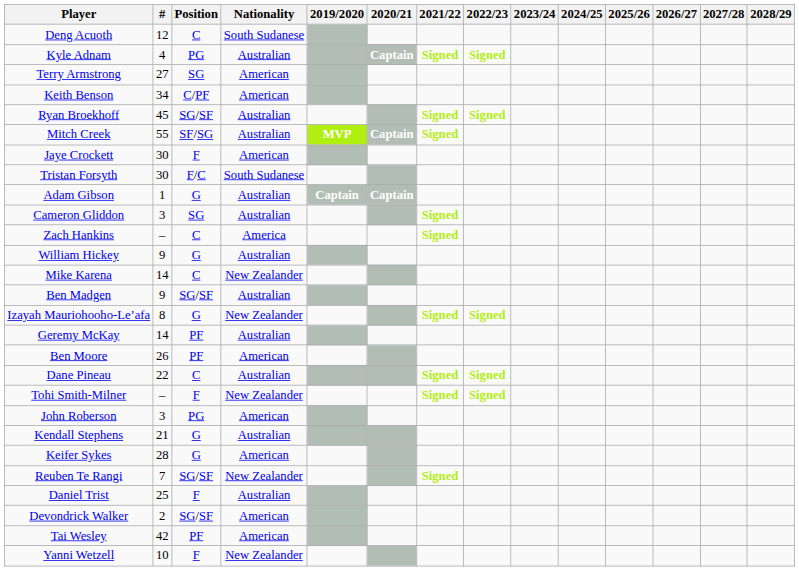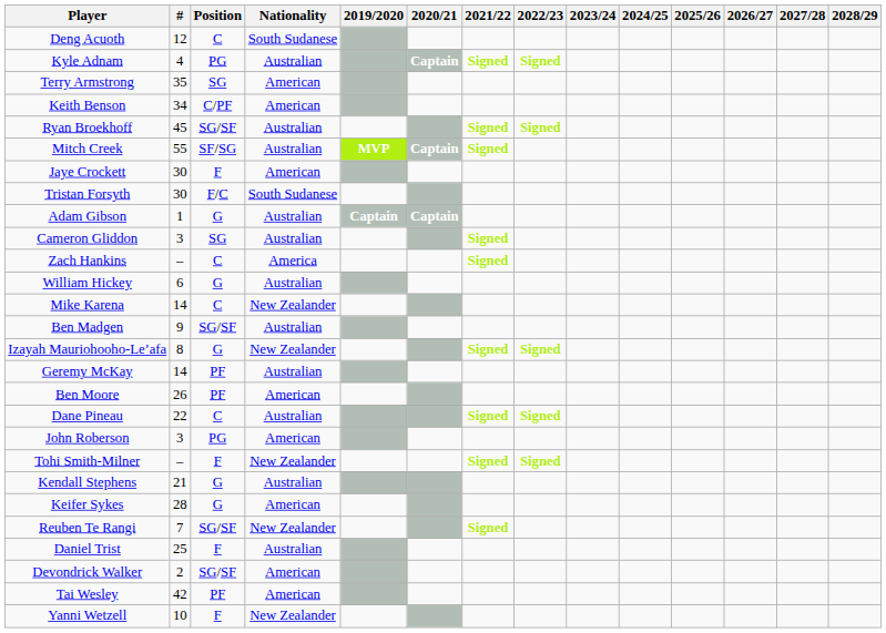 <table class="wikitable sortable">
 <tr>
 <th>Player</th>
 <th>#</th>
 <th>Position</th>
 <th>Nationality</th>
 <th>2019/2020</th>
 <th>2020/21</th>
 <th>2021/22</th>
 <th>2022/23</th>
 <th>2023/24</th>
 <th>2024/25</th>
 <th>2025/26</th>
 <th>2026/27</th>
 <th>2027/28</th>
 <th>2028/29</th>
 </tr>
 <tr>
 <td data-sort-value="Acuoth, Deng" style="text-align:center;"><a href='#'>Deng Acuoth</a></td>
 <td style="text-align:center;">12</td>
 <td style="text-align:center;"><a href='#'>C</a></td>
 <td style="text-align:center;"><a href='#'>South Sudanese</a></td>
 <td style="background: #b2beb5; color: #b2beb5; text-align:center;">Player</td>
 <td style="text-align:center;"></td>
 <td style="text-align:center;"></td>
 <td style="text-align:center;"></td>
 <td style="text-align:center;"></td>
 <td style="text-align:center;"></td>
 <td style="text-align:center;"></td>
 <td style="text-align:center;"></td>
 <td style="text-align:center;"></td>
 <td style="text-align:center;"></td>
 </tr>
 <tr>
 <td data-sort-value="Adnam, Kyle" style="text-align:center;"><a href='#'>Kyle Adnam</a></td>
 <td style="text-align:center;">4</td>
 <td style="text-align:center;"><a href='#'>PG</a></td>
 <td style="text-align:center;"><a href='#'>Australian</a></td>
 <td style="background: #b2beb5; color: #b2beb5; text-align:center;">Player</td>
 <td style="background: #b2beb5; color: #FFFFFF; text-align:center;"><strong>Captain</strong></td>
 <td style="color: #B1EE11; text-align:center;"><strong>Signed</strong></td>
 <td style="color: #B1EE11; text-align:center;"><strong>Signed</strong></td>
 <td style="text-align:center;"></td>
 <td style="text-align:center;"></td>
 <td style="text-align:center;"></td>
 <td style="text-align:center;"></td>
 <td style="text-align:center;"></td>
 <td style="text-align:center;"></td>
 </tr>
 <tr>
 <td data-sort-value="Armstrong, Terry" style="text-align:center;"><a href='#'>Terry Armstrong</a></td>
-<td style="text-align:center;">27</td>
+<td style="text-align:center;">35</td>
 <td style="text-align:center;"><a href='#'>SG</a></td>
 <td style="text-align:center;"><a href='#'>American</a></td>
 <td style="background: #b2beb5; color: #b2beb5; text-align:center;">Player</td>
 <td style="text-align:center;"></td>
 <td style="text-align:center;"></td>
 <td style="text-align:center;"></td>
 <td style="text-align:center;"></td>
 <td style="text-align:center;"></td>
 <td style="text-align:center;"></td>
 <td style="text-align:center;"></td>
 <td style="text-align:center;"></td>
 <td style="text-align:center;"></td>
 </tr>
 <tr>
 <td data-sort-value="Benson, Benson" style="text-align:center;"><a href='#'>Keith Benson</a></td>
 <td style="text-align:center;">34</td>
 <td style="text-align:center;"><a href='#'>C</a>/<a href='#'>PF</a></td>
 <td style="text-align:center;"><a href='#'>American</a></td>
 <td style="background: #b2beb5; color: #b2beb5; text-align:center;">Player</td>
 <td style="text-align:center;"></td>
 <td style="text-align:center;"></td>
 <td style="text-align:center;"></td>
 <td style="text-align:center;"></td>
 <td style="text-align:center;"></td>
 <td style="text-align:center;"></td>
 <td style="text-align:center;"></td>
 <td style="text-align:center;"></td>
 <td style="text-align:center;"></td>
 </tr>
 <tr>
 <td data-sort-value="Broekhoff, Ryan" style="text-align:center;"><a href='#'>Ryan Broekhoff</a></td>
 <td style="text-align:center;">45</td>
 <td style="text-align:center;"><a href='#'>SG</a>/<a href='#'>SF</a></td>
 <td style="text-align:center;"><a href='#'>Australian</a></td>
 <td style="text-align:center;"></td>
 <td style="background: #b2beb5; color: #b2beb5; text-align:center;">Player</td>
 <td style="color: #B1EE11; text-align:center;"><strong>Signed</strong></td>
 <td style="color: #B1EE11; text-align:center;"><strong>Signed</strong></td>
 <td style="text-align:center;"></td>
 <td style="text-align:center;"></td>
 <td style="text-align:center;"></td>
 <td style="text-align:center;"></td>
 <td style="text-align:center;"></td>
 <td style="text-align:center;"></td>
 </tr>
 <tr>
 <td data-sort-value="Creek, Mitch" style="text-align:center;"><a href='#'>Mitch Creek</a></td>
 <td style="text-align:center;">55</td>
 <td style="text-align:center;"><a href='#'>SF</a>/<a href='#'>SG</a></td>
 <td style="text-align:center;"><a href='#'>Australian</a></td>
 <td style="background: #B1EE11; color: #FFFFFF; text-align:center;"><strong>MVP</strong></td>
 <td style="background: #b2beb5; color: #FFFFFF; text-align:center;"><strong>Captain</strong></td>
 <td style="color: #B1EE11; text-align:center;"><strong>Signed</strong></td>
 <td style="text-align:center;"></td>
 <td style="text-align:center;"></td>
 <td style="text-align:center;"></td>
 <td style="text-align:center;"></td>
 <td style="text-align:center;"></td>
 <td style="text-align:center;"></td>
 <td style="text-align:center;"></td>
 </tr>
 <tr>
 <td data-sort-value="Crockett, Jaye" style="text-align:center;"><a href='#'>Jaye Crockett</a></td>
 <td style="text-align:center;">30</td>
 <td style="text-align:center;"><a href='#'>F</a></td>
 <td style="text-align:center;"><a href='#'>American</a></td>
 <td style="background: #b2beb5; color: #b2beb5; text-align:center;">Player</td>
 <td style="text-align:center;"></td>
 <td style="text-align:center;"></td>
 <td style="text-align:center;"></td>
 <td style="text-align:center;"></td>
 <td style="text-align:center;"></td>
 <td style="text-align:center;"></td>
 <td style="text-align:center;"></td>
 <td style="text-align:center;"></td>
 <td style="text-align:center;"></td>
 </tr>
 <tr>
 <td data-sort-value="Forsyth, Tristan" style="text-align:center;"><a href='#'>Tristan Forsyth</a></td>
 <td style="text-align:center;">30</td>
 <td style="text-align:center;"><a href='#'>F</a>/<a href='#'>C</a></td>
 <td style="text-align:center;"><a href='#'>South Sudanese</a></td>
 <td style="text-align:center;"></td>
 <td style="background: #b2beb5; color: #b2beb5; text-align:center;">Player</td>
 <td style="text-align:center;"></td>
 <td style="text-align:center;"></td>
 <td style="text-align:center;"></td>
 <td style="text-align:center;"></td>
 <td style="text-align:center;"></td>
 <td style="text-align:center;"></td>
 <td style="text-align:center;"></td>
 <td style="text-align:center;"></td>
 </tr>
 <tr>
 <td data-sort-value="Gibson, Adam " style="text-align:center;"><a href='#'>Adam Gibson</a></td>
 <td style="text-align:center;">1</td>
 <td style="text-align:center;"><a href='#'>G</a></td>
 <td style="text-align:center;"><a href='#'>Australian</a></td>
 <td style="background: #b2beb5; color: #FFFFFF; text-align:center;"><strong>Captain</strong></td>
 <td style="background: #b2beb5; color: #FFFFFF; text-align:center;"><strong>Captain</strong></td>
 <td style="text-align:center;"></td>
 <td style="text-align:center;"></td>
 <td style="text-align:center;"></td>
 <td style="text-align:center;"></td>
 <td style="text-align:center;"></td>
 <td style="text-align:center;"></td>
 <td style="text-align:center;"></td>
 <td style="text-align:center;"></td>
 </tr>
 <tr>
 <td data-sort-value="Gliddon, Cameron" style="text-align:center;"><a href='#'>Cameron Gliddon</a></td>
 <td style="text-align:center;">3</td>
 <td style="text-align:center;"><a href='#'>SG</a></td>
 <td style="text-align:center;"><a href='#'>Australian</a></td>
 <td style="text-align:center;"></td>
 <td style="background: #b2beb5; color: #b2beb5; text-align:center;">Player</td>
 <td style="color: #B1EE11; text-align:center;"><strong>Signed</strong></td>
 <td style="text-align:center;"></td>
 <td style="text-align:center;"></td>
 <td style="text-align:center;"></td>
 <td style="text-align:center;"></td>
 <td style="text-align:center;"></td>
 <td style="text-align:center;"></td>
 <td style="text-align:center;"></td>
 </tr>
 <tr>
 <td data-sort-value="Hankins, Zach" style="text-align:center;"><a href='#'>Zach Hankins</a></td>
 <td style="text-align:center;">–</td>
 <td style="text-align:center;"><a href='#'>C</a></td>
 <td style="text-align:center;"><a href='#'>America</a></td>
 <td style="text-align:center;"></td>
 <td style="text-align:center;"></td>
 <td style="color: #B1EE11; text-align:center;"><strong>Signed</strong></td>
 <td style="text-align:center;"></td>
 <td style="text-align:center;"></td>
 <td style="text-align:center;"></td>
 <td style="text-align:center;"></td>
 <td style="text-align:center;"></td>
 <td style="text-align:center;"></td>
 <td style="text-align:center;"></td>
 </tr>
 <tr>
 <td data-sort-value="Hickey, William" style="text-align:center;"><a href='#'>William Hickey</a></td>
-<td style="text-align:center;">9</td>
+<td style="text-align:center;">6</td>
 <td style="text-align:center;"><a href='#'>G</a></td>
 <td style="text-align:center;"><a href='#'>Australian</a></td>
 <td style="background: #b2beb5; color: #b2beb5; text-align:center;">Player</td>
 <td style="text-align:center;"></td>
 <td style="text-align:center;"></td>
 <td style="text-align:center;"></td>
 <td style="text-align:center;"></td>
 <td style="text-align:center;"></td>
 <td style="text-align:center;"></td>
 <td style="text-align:center;"></td>
 <td style="text-align:center;"></td>
 <td style="text-align:center;"></td>
 </tr>
 <tr>
 <td data-sort-value="Karena, Mike" style="text-align:center;"><a href='#'>Mike Karena</a></td>
 <td style="text-align:center;">14</td>
 <td style="text-align:center;"><a href='#'>C</a></td>
 <td style="text-align:center;"><a href='#'>New Zealander</a></td>
 <td style="text-align:center;"></td>
 <td style="background: #b2beb5; color: #b2beb5; text-align:center;">Player</td>
 <td style="text-align:center;"></td>
 <td style="text-align:center;"></td>
 <td style="text-align:center;"></td>
 <td style="text-align:center;"></td>
 <td style="text-align:center;"></td>
 <td style="text-align:center;"></td>
 <td style="text-align:center;"></td>
 <td style="text-align:center;"></td>
 </tr>
 <tr>
 <td data-sort-value="Madgen, Ben " style="text-align:center;"><a href='#'>Ben Madgen</a></td>
 <td style="text-align:center;">9</td>
 <td style="text-align:center;"><a href='#'>SG</a>/<a href='#'>SF</a></td>
 <td style="text-align:center;"><a href='#'>Australian</a></td>
 <td style="background: #b2beb5; color: #b2beb5; text-align:center;">Player</td>
 <td style="text-align:center;"></td>
 <td style="text-align:center;"></td>
 <td style="text-align:center;"></td>
 <td style="text-align:center;"></td>
 <td style="text-align:center;"></td>
 <td style="text-align:center;"></td>
 <td style="text-align:center;"></td>
 <td style="text-align:center;"></td>
 <td style="text-align:center;"></td>
 </tr>
 <tr>
 <td data-sort-value="Mauriohooho-Le’afa, Izayah" style="text-align:center;"><a href='#'>Izayah Mauriohooho-Le’afa</a></td>
 <td style="text-align:center;">8</td>
 <td style="text-align:center;"><a href='#'>G</a></td>
 <td style="text-align:center;"><a href='#'>New Zealander</a></td>
 <td style="text-align:center;"></td>
 <td style="background: #b2beb5; color: #b2beb5; text-align:center;">Player</td>
 <td style="color: #B1EE11; text-align:center;"><strong>Signed</strong></td>
 <td style="color: #B1EE11; text-align:center;"><strong>Signed</strong></td>
 <td style="text-align:center;"></td>
 <td style="text-align:center;"></td>
 <td style="text-align:center;"></td>
 <td style="text-align:center;"></td>
 <td style="text-align:center;"></td>
 <td style="text-align:center;"></td>
 </tr>
 <tr>
 <td data-sort-value="McKay, Geremy" style="text-align:center;"><a href='#'>Geremy McKay</a></td>
 <td style="text-align:center;">14</td>
 <td style="text-align:center;"><a href='#'>PF</a></td>
 <td style="text-align:center;"><a href='#'>Australian</a></td>
 <td style="background: #b2beb5; color: #b2beb5; text-align:center;">Player</td>
 <td style="text-align:center;"></td>
 <td style="text-align:center;"></td>
 <td style="text-align:center;"></td>
 <td style="text-align:center;"></td>
 <td style="text-align:center;"></td>
 <td style="text-align:center;"></td>
 <td style="text-align:center;"></td>
 <td style="text-align:center;"></td>
 <td style="text-align:center;"></td>
 </tr>
 <tr>
 <td data-sort-value="Moore, Ben" style="text-align:center;"><a href='#'>Ben Moore</a></td>
 <td style="text-align:center;">26</td>
 <td style="text-align:center;"><a href='#'>PF</a></td>
 <td style="text-align:center;"><a href='#'>American</a></td>
 <td style="text-align:center;"></td>
 <td style="background: #b2beb5; color: #b2beb5; text-align:center;">Player</td>
 <td style="text-align:center;"></td>
 <td style="text-align:center;"></td>
 <td style="text-align:center;"></td>
 <td style="text-align:center;"></td>
 <td style="text-align:center;"></td>
 <td style="text-align:center;"></td>
 <td style="text-align:center;"></td>
 <td style="text-align:center;"></td>
 </tr>
 <tr>
 <td data-sort-value="Pineau, Dane" style="text-align:center;"><a href='#'>Dane Pineau</a></td>
 <td style="text-align:center;">22</td>
 <td style="text-align:center;"><a href='#'>C</a></td>
 <td style="text-align:center;"><a href='#'>Australian</a></td>
 <td style="background: #b2beb5; color: #b2beb5; text-align:center;">Player</td>
 <td style="background: #b2beb5; color: #b2beb5; text-align:center;">Player</td>
 <td style="color: #B1EE11; text-align:center;"><strong>Signed</strong></td>
 <td style="color: #B1EE11; text-align:center;"><strong>Signed</strong></td>
 <td style="text-align:center;"></td>
 <td style="text-align:center;"></td>
 <td style="text-align:center;"></td>
 <td style="text-align:center;"></td>
 <td style="text-align:center;"></td>
 <td style="text-align:center;"></td>
 </tr>
 <tr>
+<td data-sort-value="Roberson, John" style="text-align:center;"><a href='#'>John Roberson</a></td>
+<td style="text-align:center;">3</td>
+<td style="text-align:center;"><a href='#'>PG</a></td>
+<td style="text-align:center;"><a href='#'>American</a></td>
+<td style="background: #b2beb5; color: #b2beb5; text-align:center;">Player</td>
+<td style="text-align:center;"></td>
+<td style="text-align:center;"></td>
+<td style="text-align:center;"></td>
+<td style="text-align:center;"></td>
+<td style="text-align:center;"></td>
+<td style="text-align:center;"></td>
+<td style="text-align:center;"></td>
+<td style="text-align:center;"></td>
+<td style="text-align:center;"></td>
+</tr>
+<tr>
 <td data-sort-value="Smith-Milner, Tohi" style="text-align:center;"><a href='#'>Tohi Smith-Milner</a></td>
 <td style="text-align:center;">–</td>
 <td style="text-align:center;"><a href='#'>F</a></td>
 <td style="text-align:center;"><a href='#'>New Zealander</a></td>
 <td style="text-align:center;"></td>
 <td style="text-align:center;"></td>
 <td style="color: #B1EE11; text-align:center;"><strong>Signed</strong></td>
 <td style="color: #B1EE11; text-align:center;"><strong>Signed</strong></td>
-<td style="text-align:center;"></td>
-<td style="text-align:center;"></td>
-<td style="text-align:center;"></td>
-<td style="text-align:center;"></td>
-<td style="text-align:center;"></td>
-<td style="text-align:center;"></td>
-</tr>
-<tr>
-<td data-sort-value="Roberson, John" style="text-align:center;"><a href='#'>John Roberson</a></td>
-<td style="text-align:center;">3</td>
-<td style="text-align:center;"><a href='#'>PG</a></td>
-<td style="text-align:center;"><a href='#'>American</a></td>
-<td style="background: #b2beb5; color: #b2beb5; text-align:center;">Player</td>
-<td style="text-align:center;"></td>
-<td style="text-align:center;"></td>
-<td style="text-align:center;"></td>
 <td style="text-align:center;"></td>
 <td style="text-align:center;"></td>
 <td style="text-align:center;"></td>
 <td style="text-align:center;"></td>
 <td style="text-align:center;"></td>
 <td style="text-align:center;"></td>
 </tr>
 <tr>
 <td data-sort-value="Stephens, Kendall" style="text-align:center;"><a href='#'>Kendall Stephens</a></td>
 <td style="text-align:center;">21</td>
 <td style="text-align:center;"><a href='#'>G</a></td>
 <td style="text-align:center;"><a href='#'>Australian</a></td>
 <td style="background: #b2beb5; color: #b2beb5; text-align:center;">Player</td>
 <td style="background: #b2beb5; color: #b2beb5; text-align:center;">Player</td>
 <td style="text-align:center;"></td>
 <td style="text-align:center;"></td>
 <td style="text-align:center;"></td>
 <td style="text-align:center;"></td>
 <td style="text-align:center;"></td>
 <td style="text-align:center;"></td>
 <td style="text-align:center;"></td>
 <td style="text-align:center;"></td>
 </tr>
 <tr>
 <td data-sort-value="Sykes, Keifer" style="text-align:center;"><a href='#'>Keifer Sykes</a></td>
 <td style="text-align:center;">28</td>
 <td style="text-align:center;"><a href='#'>G</a></td>
 <td style="text-align:center;"><a href='#'>American</a></td>
 <td style="text-align:center;"></td>
 <td style="background: #b2beb5; color: #b2beb5; text-align:center;">Player</td>
 <td style="text-align:center;"></td>
 <td style="text-align:center;"></td>
 <td style="text-align:center;"></td>
 <td style="text-align:center;"></td>
 <td style="text-align:center;"></td>
 <td style="text-align:center;"></td>
 <td style="text-align:center;"></td>
 <td style="text-align:center;"></td>
 </tr>
 <tr>
 <td data-sort-value="Te Rangi, Reuben" style="text-align:center;"><a href='#'>Reuben Te Rangi</a></td>
 <td style="text-align:center;">7</td>
 <td style="text-align:center;"><a href='#'>SG</a>/<a href='#'>SF</a></td>
 <td style="text-align:center;"><a href='#'>New Zealander</a></td>
 <td style="text-align:center;"></td>
 <td style="background: #b2beb5; color: #b2beb5; text-align:center;">Player</td>
 <td style="color: #B1EE11; text-align:center;"><strong>Signed</strong></td>
 <td style="text-align:center;"></td>
 <td style="text-align:center;"></td>
 <td style="text-align:center;"></td>
 <td style="text-align:center;"></td>
 <td style="text-align:center;"></td>
 <td style="text-align:center;"></td>
 <td style="text-align:center;"></td>
 </tr>
 <tr>
 <td data-sort-value="Trist, Daniel" style="text-align:center;"><a href='#'>Daniel Trist</a></td>
 <td style="text-align:center;">25</td>
 <td style="text-align:center;"><a href='#'>F</a></td>
 <td style="text-align:center;"><a href='#'>Australian</a></td>
 <td style="background: #b2beb5; color: #b2beb5; text-align:center;">Player</td>
 <td style="text-align:center;"></td>
 <td style="text-align:center;"></td>
 <td style="text-align:center;"></td>
 <td style="text-align:center;"></td>
 <td style="text-align:center;"></td>
 <td style="text-align:center;"></td>
 <td style="text-align:center;"></td>
 <td style="text-align:center;"></td>
 <td style="text-align:center;"></td>
 </tr>
 <tr>
 <td data-sort-value="Walker, Devondrick" style="text-align:center;"><a href='#'>Devondrick Walker</a></td>
 <td style="text-align:center;">2</td>
 <td style="text-align:center;"><a href='#'>SG</a>/<a href='#'>SF</a></td>
 <td style="text-align:center;"><a href='#'>American</a></td>
 <td style="background: #b2beb5; color: #b2beb5; text-align:center;">Player</td>
 <td style="text-align:center;"></td>
 <td style="text-align:center;"></td>
 <td style="text-align:center;"></td>
 <td style="text-align:center;"></td>
 <td style="text-align:center;"></td>
 <td style="text-align:center;"></td>
 <td style="text-align:center;"></td>
 <td style="text-align:center;"></td>
 <td style="text-align:center;"></td>
 </tr>
 <tr>
 <td data-sort-value="Wesley, Tai" style="text-align:center;"><a href='#'>Tai Wesley</a></td>
 <td style="text-align:center;">42</td>
 <td style="text-align:center;"><a href='#'>PF</a></td>
 <td style="text-align:center;"><a href='#'>American</a></td>
 <td style="background: #b2beb5; color: #b2beb5; text-align:center;">Player</td>
 <td style="text-align:center;"></td>
 <td style="text-align:center;"></td>
 <td style="text-align:center;"></td>
 <td style="text-align:center;"></td>
 <td style="text-align:center;"></td>
 <td style="text-align:center;"></td>
 <td style="text-align:center;"></td>
 <td style="text-align:center;"></td>
 <td style="text-align:center;"></td>
 </tr>
 <tr>
 <td data-sort-value="Wetzell, Yanni" style="text-align:center;"><a href='#'>Yanni Wetzell</a></td>
 <td style="text-align:center;">10</td>
 <td style="text-align:center;"><a href='#'>F</a></td>
 <td style="text-align:center;"><a href='#'>New Zealander</a></td>
 <td style="text-align:center;"></td>
 <td style="background: #b2beb5; color: #b2beb5; text-align:center;">Player</td>
 <td style="text-align:center;"></td>
 <td style="text-align:center;"></td>
 <td style="text-align:center;"></td>
 <td style="text-align:center;"></td>
 <td style="text-align:center;"></td>
 <td style="text-align:center;"></td>
 <td style="text-align:center;"></td>
 <td style="text-align:center;"></td>
 </tr>
 </table>
